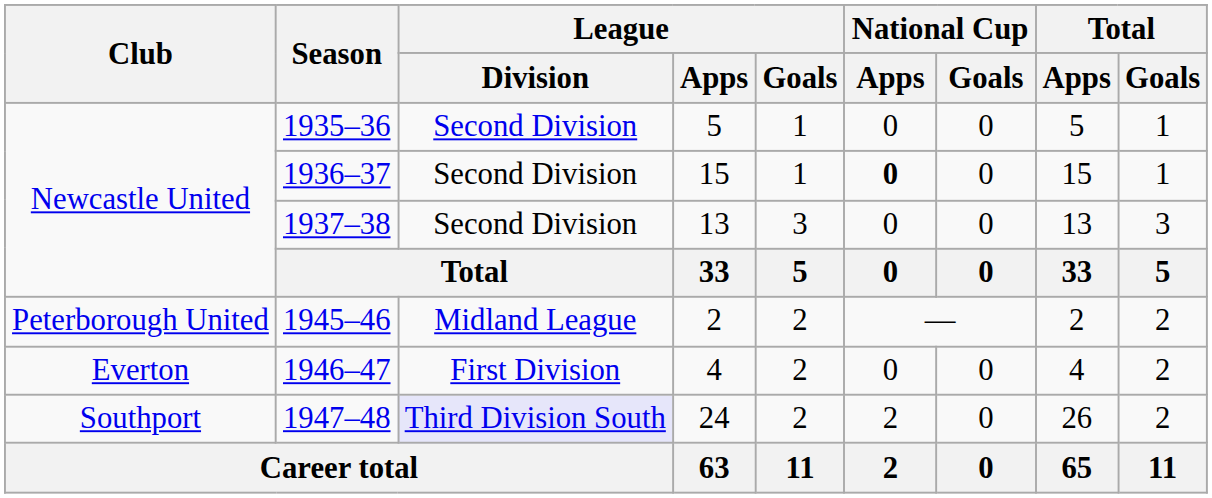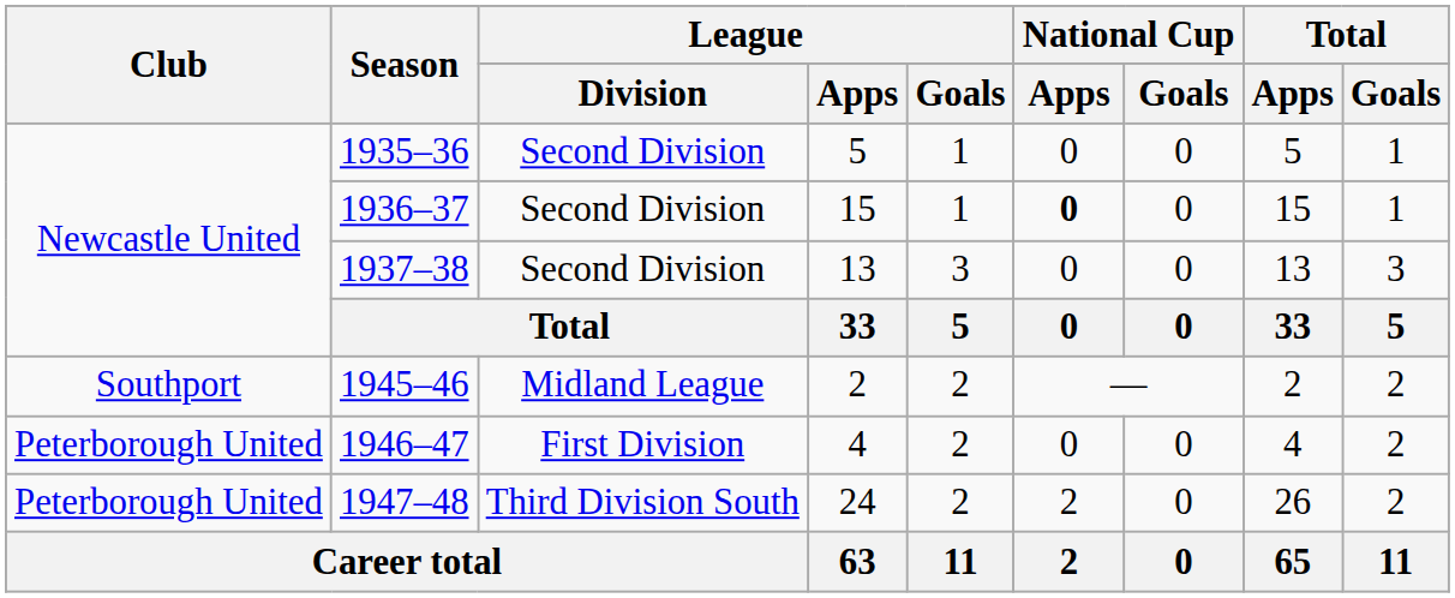 <table class="wikitable" style="text-align: center;">
 <tr>
 <th rowspan="2">Club</th>
 <th rowspan="2">Season</th>
 <th colspan="3">League</th>
 <th colspan="2">National Cup</th>
 <th colspan="2">Total</th>
 </tr>
 <tr>
 <th>Division</th>
 <th>Apps</th>
 <th>Goals</th>
 <th>Apps</th>
 <th>Goals</th>
 <th>Apps</th>
 <th>Goals</th>
 </tr>
 <tr>
 <td rowspan="4"><a href='#'>Newcastle United</a></td>
 <td><a href='#'>1935–36</a></td>
 <td><a href='#'>Second Division</a></td>
 <td>5</td>
 <td>1</td>
 <td>0</td>
 <td>0</td>
 <td>5</td>
 <td>1</td>
 </tr>
 <tr>
 <td><a href='#'>1936–37</a></td>
 <td>Second Division</td>
 <td>15</td>
 <td>1</td>
 <td><strong>0</strong></td>
 <td>0</td>
 <td>15</td>
 <td>1</td>
 </tr>
 <tr>
 <td><a href='#'>1937–38</a></td>
 <td>Second Division</td>
 <td>13</td>
 <td>3</td>
 <td>0</td>
 <td>0</td>
 <td>13</td>
 <td>3</td>
 </tr>
 <tr>
 <th colspan="2">Total</th>
 <th>33</th>
 <th>5</th>
 <th>0</th>
 <th>0</th>
 <th>33</th>
 <th>5</th>
 </tr>
 <tr>
-<td><a href='#'>Peterborough United</a></td>
+<td><a href='#'>Southport</a></td>
 <td><a href='#'>1945–46</a></td>
 <td><a href='#'>Midland League</a></td>
 <td>2</td>
 <td>2</td>
 <td colspan="2">―</td>
 <td>2</td>
 <td>2</td>
 </tr>
 <tr>
-<td><a href='#'>Everton</a></td>
+<td><a href='#'>Peterborough United</a></td>
 <td><a href='#'>1946–47</a></td>
 <td><a href='#'>First Division</a></td>
 <td>4</td>
 <td>2</td>
 <td>0</td>
 <td>0</td>
 <td>4</td>
 <td>2</td>
 </tr>
 <tr>
-<td><a href='#'>Southport</a></td>
+<td><a href='#'>Peterborough United</a></td>
 <td><a href='#'>1947–48</a></td>
-<td style="background: lavender;"><a href='#'>Third Division South</a></td>
+<td><a href='#'>Third Division South</a></td>
 <td>24</td>
 <td>2</td>
 <td>2</td>
 <td>0</td>
 <td>26</td>
 <td>2</td>
 </tr>
 <tr>
 <th colspan="3">Career total</th>
 <th>63</th>
 <th>11</th>
 <th>2</th>
 <th>0</th>
 <th>65</th>
 <th>11</th>
 </tr>
 </table>
